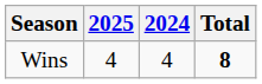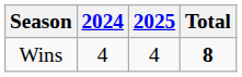 <table class="wikitable">
 <tr>
 <th>Season</th>
+<th><a href='#'>2024</a></th>
 <th><a href='#'>2025</a></th>
-<th><a href='#'>2024</a></th>
 <th>Total</th>
 </tr>
 <tr align=center>
 <td>Wins</td>
 <td>4</td>
 <td>4</td>
 <td><strong>8</strong></td>
 </tr>
 </table>
